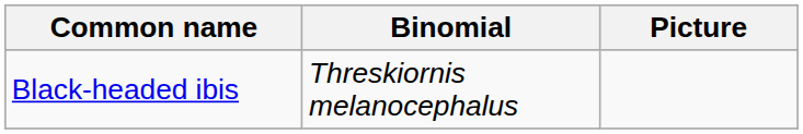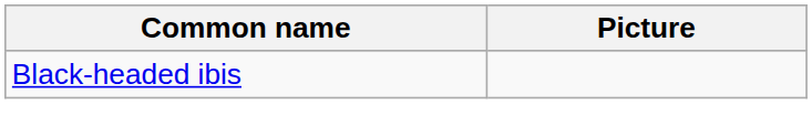 <table width=50% class="wikitable">
 <tr>
 <th width=30%>Common name</th>
-<th width=30%>Binomial</th>
 <th width=20%>Picture</th>
 </tr>
 <tr>
 <td><a href='#'>Black-headed ibis</a></td>
-<td><em>Threskiornis melanocephalus</em></td>
 <td></td>
 </tr>
 </table>
